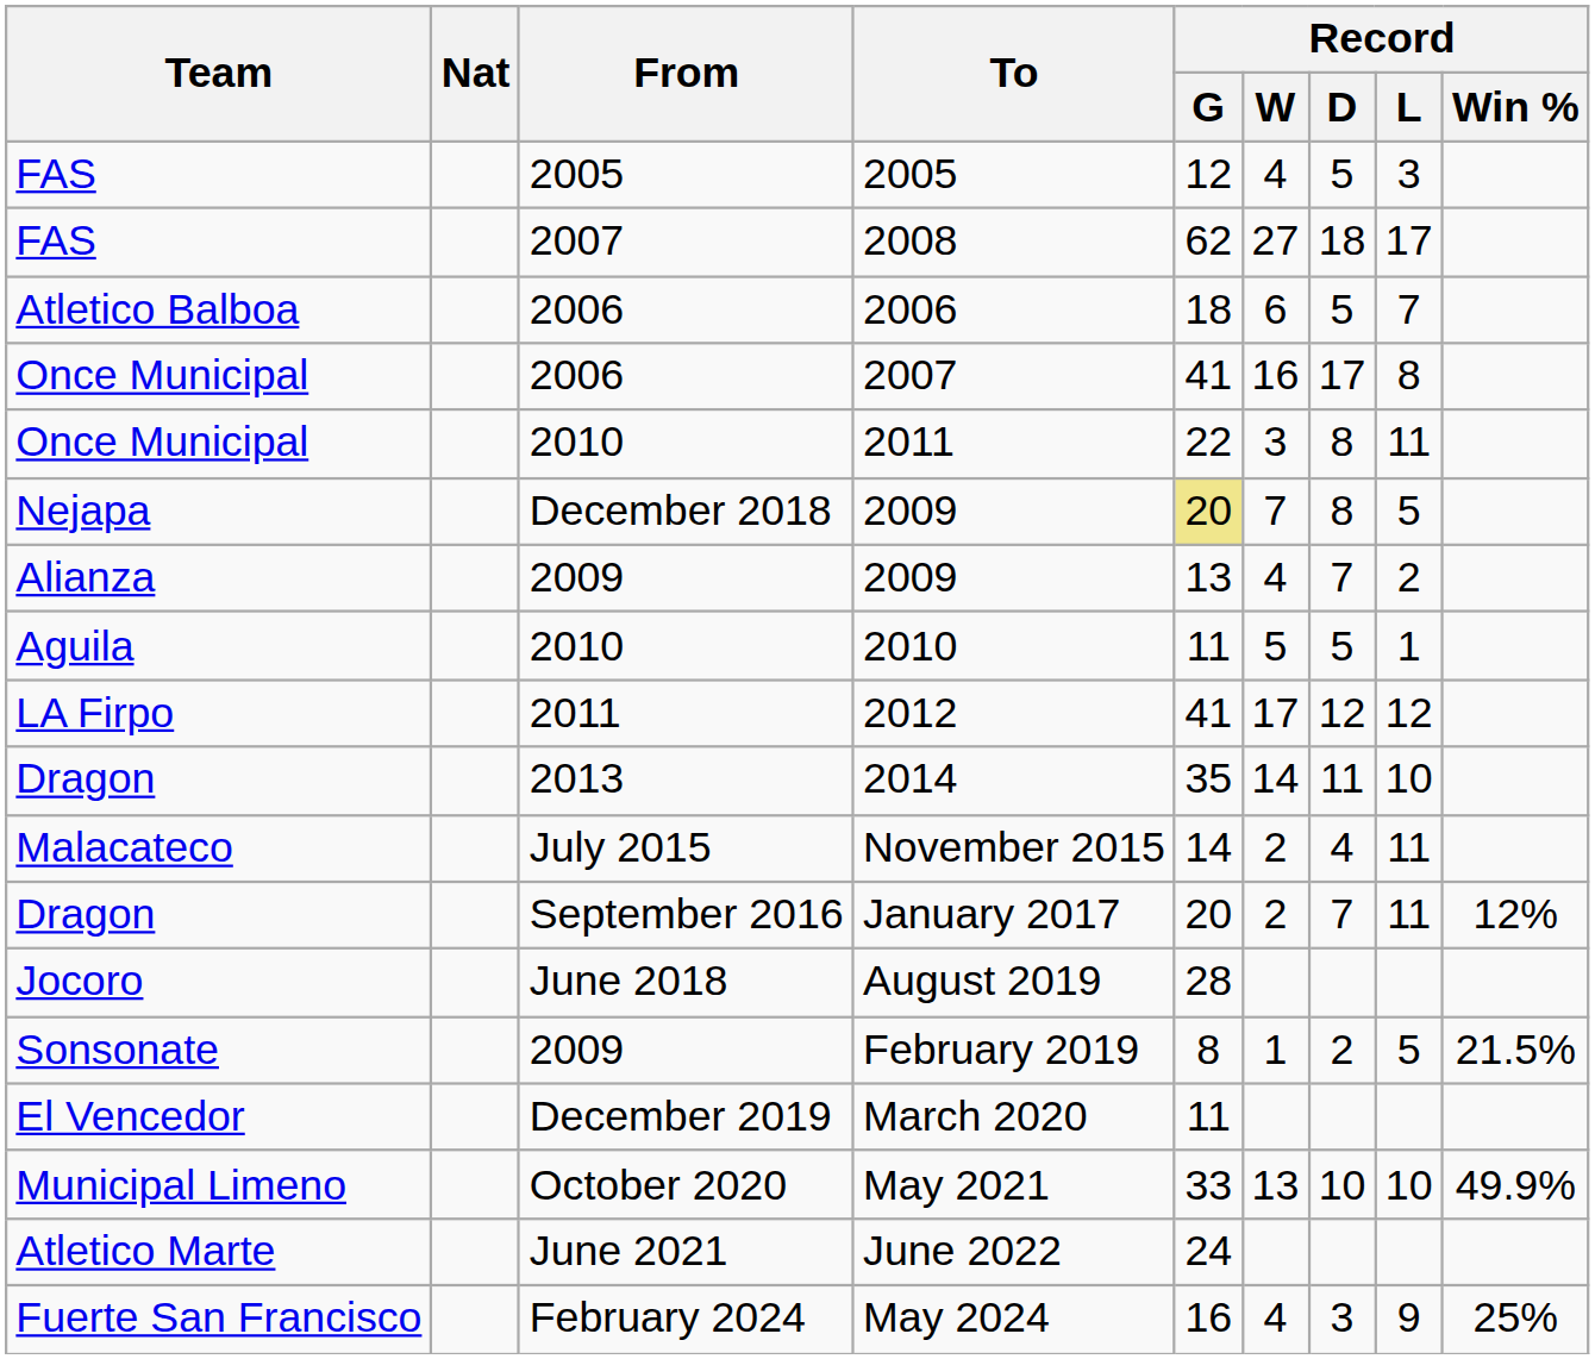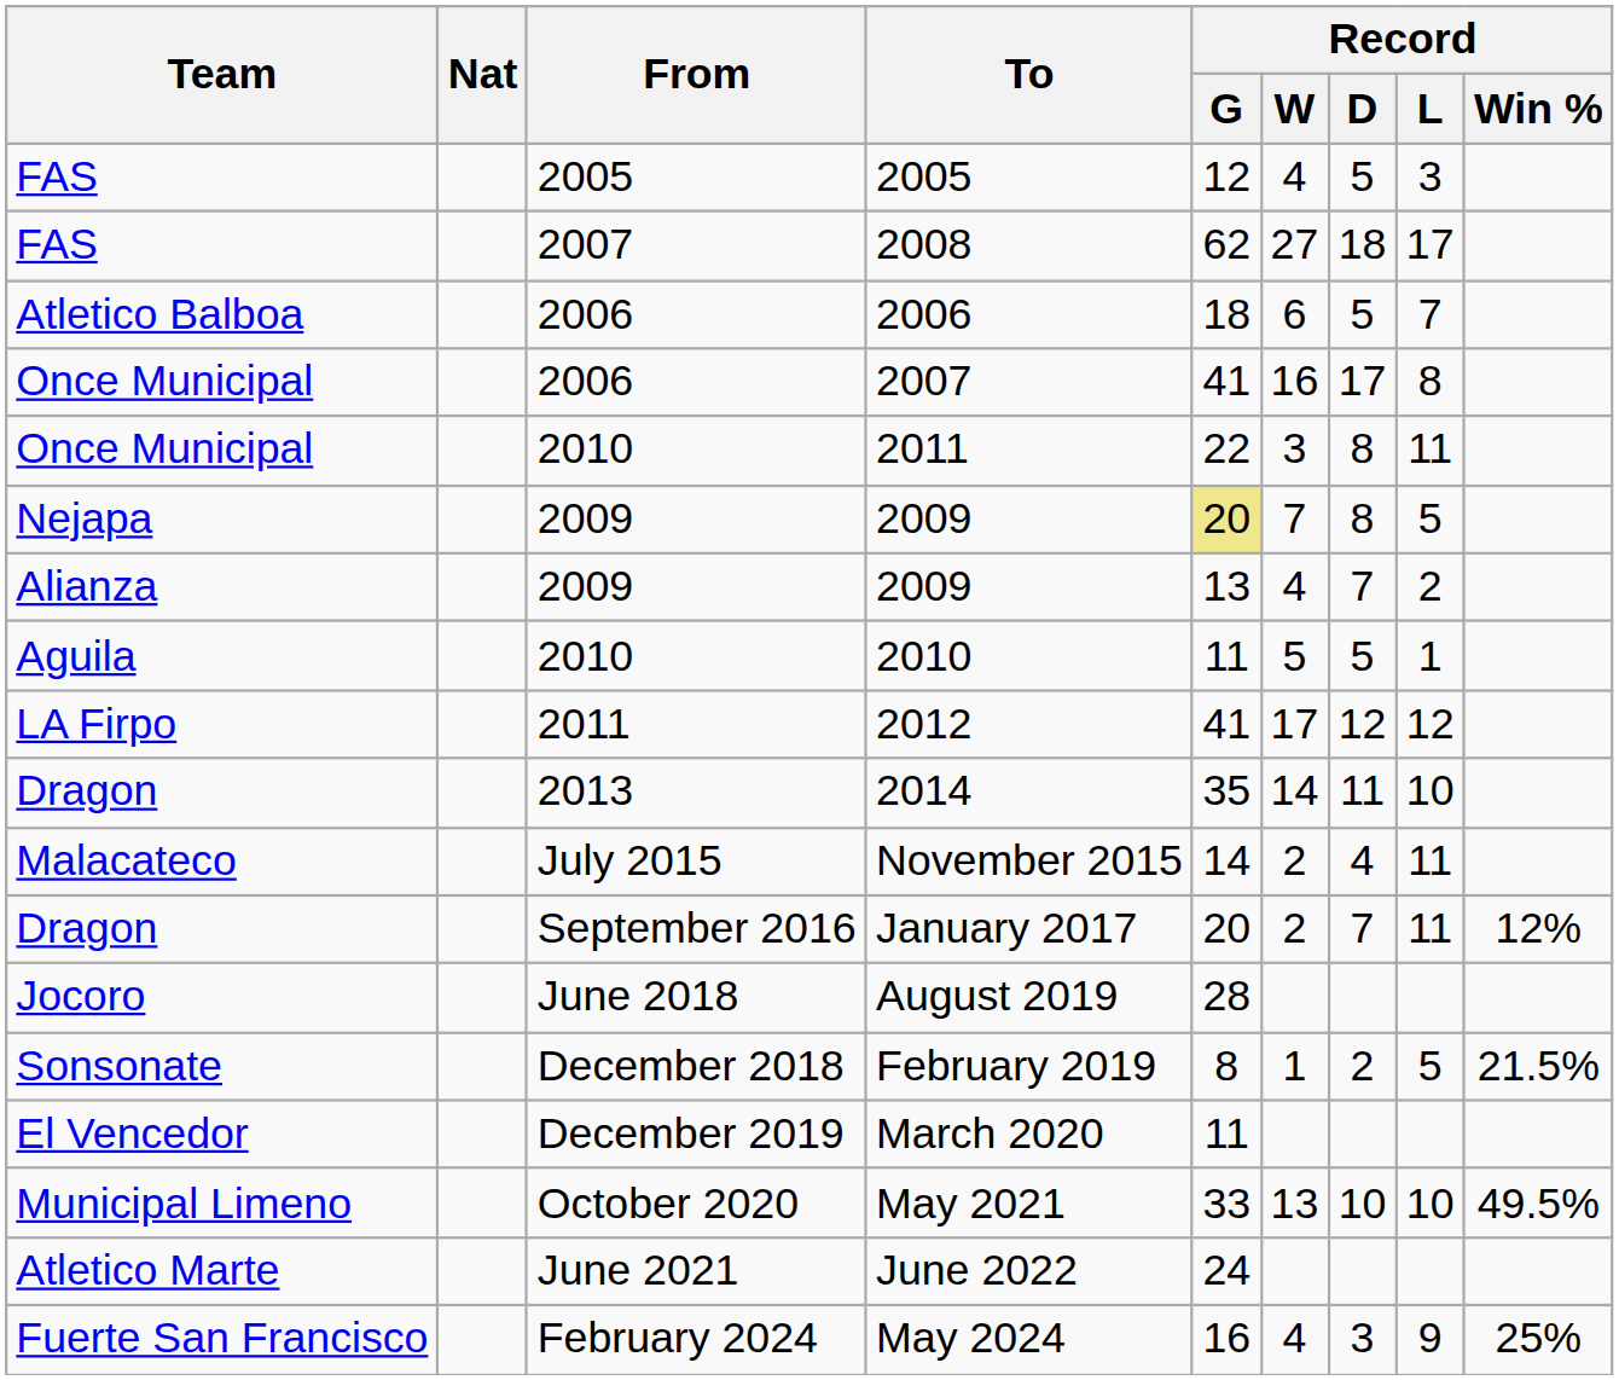 <table class="wikitable" style="text-align: center">
 <tr>
 <th rowspan="2">Team</th>
 <th rowspan="2">Nat</th>
 <th rowspan="2">From</th>
 <th rowspan="2">To</th>
 <th colspan="5">Record</th>
 </tr>
 <tr>
 <th>G</th>
 <th>W</th>
 <th>D</th>
 <th>L</th>
 <th>Win %</th>
 </tr>
 <tr>
 <td align=left><a href='#'>FAS</a></td>
 <td></td>
 <td align=left>2005</td>
 <td align=left>2005</td>
 <td>12</td>
 <td>4</td>
 <td>5</td>
 <td>3</td>
 <td></td>
 </tr>
 <tr>
 <td align=left><a href='#'>FAS</a></td>
 <td></td>
 <td align=left>2007</td>
 <td align=left>2008</td>
 <td>62</td>
 <td>27</td>
 <td>18</td>
 <td>17</td>
 <td></td>
 </tr>
 <tr>
 <td align=left><a href='#'>Atletico Balboa</a></td>
 <td></td>
 <td align=left>2006</td>
 <td align=left>2006</td>
 <td>18</td>
 <td>6</td>
 <td>5</td>
 <td>7</td>
 <td></td>
 </tr>
 <tr>
 <td align=left><a href='#'>Once Municipal</a></td>
 <td></td>
 <td align=left>2006</td>
 <td align=left>2007</td>
 <td>41</td>
 <td>16</td>
 <td>17</td>
 <td>8</td>
 <td></td>
 </tr>
 <tr>
 <td align=left><a href='#'>Once Municipal</a></td>
 <td></td>
 <td align=left>2010</td>
 <td align=left>2011</td>
 <td>22</td>
 <td>3</td>
 <td>8</td>
 <td>11</td>
 <td></td>
 </tr>
 <tr>
 <td align=left><a href='#'>Nejapa</a></td>
 <td></td>
-<td align=left>December 2018</td>
+<td align=left>2009</td>
 <td align=left>2009</td>
 <td style="background: khaki;">20</td>
 <td>7</td>
 <td>8</td>
 <td>5</td>
 <td></td>
 </tr>
 <tr>
 <td align=left><a href='#'>Alianza</a></td>
 <td></td>
 <td align=left>2009</td>
 <td align=left>2009</td>
 <td>13</td>
 <td>4</td>
 <td>7</td>
 <td>2</td>
 <td></td>
 </tr>
 <tr>
 <td align=left><a href='#'>Aguila</a></td>
 <td></td>
 <td align=left>2010</td>
 <td align=left>2010</td>
 <td>11</td>
 <td>5</td>
 <td>5</td>
 <td>1</td>
 <td></td>
 </tr>
 <tr>
 <td align=left><a href='#'>LA Firpo</a></td>
 <td></td>
 <td align=left>2011</td>
 <td align=left>2012</td>
 <td>41</td>
 <td>17</td>
 <td>12</td>
 <td>12</td>
 <td></td>
 </tr>
 <tr>
 <td align=left><a href='#'>Dragon</a></td>
 <td></td>
 <td align=left>2013</td>
 <td align=left>2014</td>
 <td>35</td>
 <td>14</td>
 <td>11</td>
 <td>10</td>
 <td></td>
 </tr>
 <tr>
 <td align=left><a href='#'>Malacateco</a></td>
 <td></td>
 <td align=left>July 2015</td>
 <td align=left>November 2015</td>
 <td>14</td>
 <td>2</td>
 <td>4</td>
 <td>11</td>
 <td></td>
 </tr>
 <tr>
 <td align=left><a href='#'>Dragon</a></td>
 <td></td>
 <td align=left>September 2016</td>
 <td align=left>January 2017</td>
 <td>20</td>
 <td>2</td>
 <td>7</td>
 <td>11</td>
 <td>12%</td>
 </tr>
 <tr>
 <td align=left><a href='#'>Jocoro</a></td>
 <td></td>
 <td align=left>June 2018</td>
 <td align=left>August 2019</td>
 <td>28</td>
 <td></td>
 <td></td>
 <td></td>
 <td></td>
 </tr>
 <tr>
 <td align=left><a href='#'>Sonsonate</a></td>
 <td></td>
-<td align=left>2009</td>
+<td align=left>December 2018</td>
 <td align=left>February 2019</td>
 <td>8</td>
 <td>1</td>
 <td>2</td>
 <td>5</td>
 <td>21.5%</td>
 </tr>
 <tr>
 <td align=left><a href='#'>El Vencedor</a></td>
 <td></td>
 <td align=left>December 2019</td>
 <td align=left>March 2020</td>
 <td>11</td>
 <td></td>
 <td></td>
 <td></td>
 <td></td>
 </tr>
 <tr>
 <td align=left><a href='#'>Municipal Limeno</a></td>
 <td></td>
 <td align=left>October 2020</td>
 <td align=left>May 2021</td>
 <td>33</td>
 <td>13</td>
 <td>10</td>
 <td>10</td>
-<td>49.9%</td>
+<td>49.5%</td>
 </tr>
 <tr>
 <td align=left><a href='#'>Atletico Marte</a></td>
 <td></td>
 <td align=left>June 2021</td>
 <td align=left>June 2022</td>
 <td>24</td>
 <td></td>
 <td></td>
 <td></td>
 <td></td>
 </tr>
 <tr>
 <td align=left><a href='#'>Fuerte San Francisco</a></td>
 <td></td>
 <td align=left>February 2024</td>
 <td align=left>May 2024</td>
 <td>16</td>
 <td>4</td>
 <td>3</td>
 <td>9</td>
 <td>25%</td>
 </tr>
 </table>
